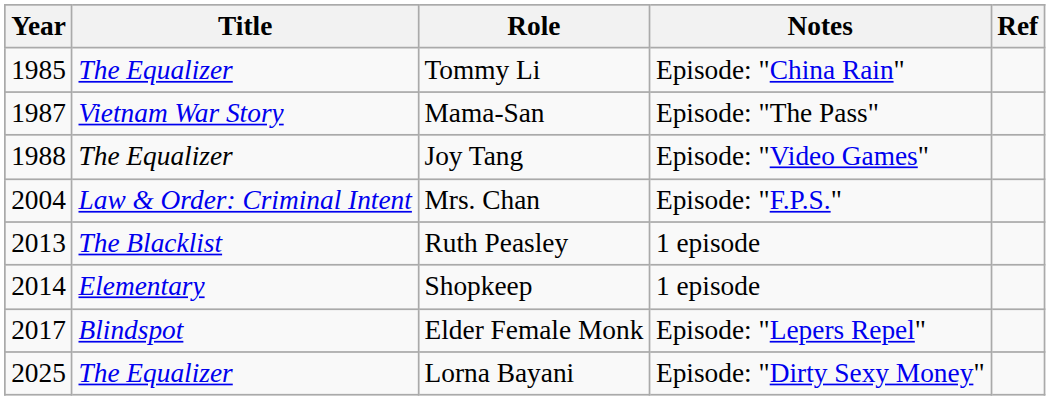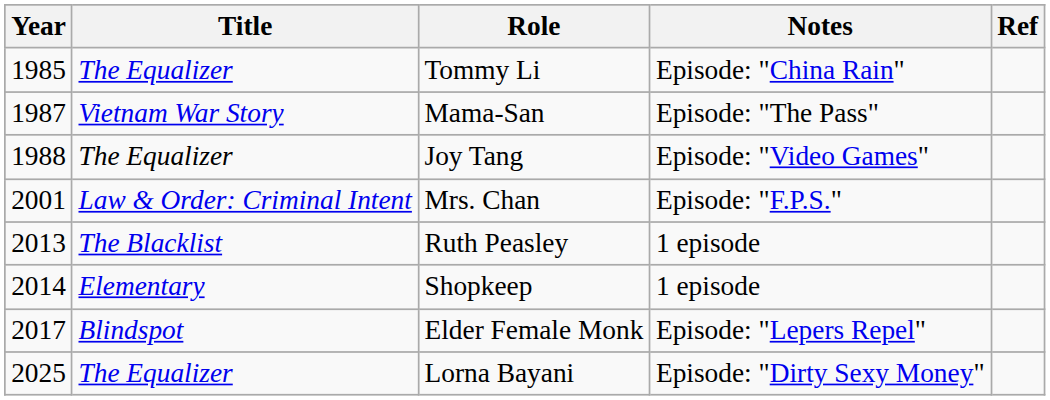 <table class="wikitable sortable">
 <tr>
 <th>Year</th>
 <th>Title</th>
 <th>Role</th>
 <th>Notes</th>
 <th>Ref</th>
 </tr>
 <tr>
 <td>1985</td>
 <td><em><a href='#'>The Equalizer</a></em></td>
 <td>Tommy Li</td>
 <td>Episode: "<a href='#'>China Rain</a>" </td>
 <td></td>
 </tr>
 <tr>
 <td>1987</td>
 <td><em><a href='#'>Vietnam War Story</a></em></td>
 <td>Mama-San</td>
 <td>Episode: "The Pass" </td>
 <td></td>
 </tr>
 <tr>
 <td>1988</td>
 <td><em>The Equalizer</em></td>
 <td>Joy Tang</td>
 <td>Episode: "<a href='#'>Video Games</a>" </td>
 <td></td>
 </tr>
 <tr>
-<td>2004</td>
+<td>2001</td>
 <td><em><a href='#'>Law & Order: Criminal Intent</a></em></td>
 <td>Mrs. Chan</td>
 <td>Episode: "<a href='#'>F.P.S.</a>"</td>
 <td></td>
 </tr>
 <tr>
 <td>2013</td>
 <td><em><a href='#'>The Blacklist</a></em></td>
 <td>Ruth Peasley</td>
 <td>1 episode</td>
 <td></td>
 </tr>
 <tr>
 <td>2014</td>
 <td><em><a href='#'>Elementary</a></em></td>
 <td>Shopkeep</td>
 <td>1 episode</td>
 <td></td>
 </tr>
 <tr>
 <td>2017</td>
 <td><em><a href='#'>Blindspot</a></em></td>
 <td>Elder Female Monk</td>
 <td>Episode: "<a href='#'>Lepers Repel</a>" </td>
 <td></td>
 </tr>
 <tr>
 <td>2025</td>
 <td><em><a href='#'>The Equalizer</a></em></td>
 <td>Lorna Bayani</td>
 <td>Episode: "<a href='#'>Dirty Sexy Money</a>" </td>
 <td></td>
 </tr>
 </table>
